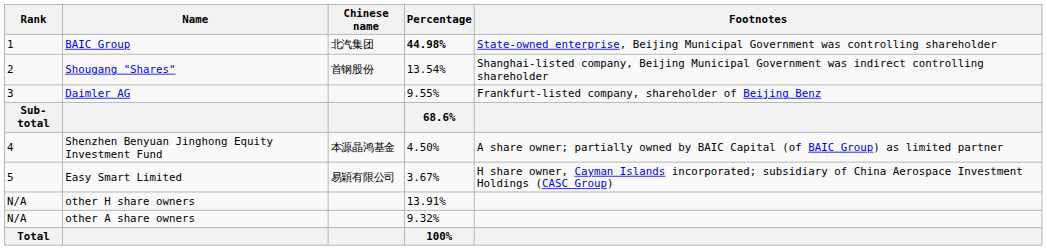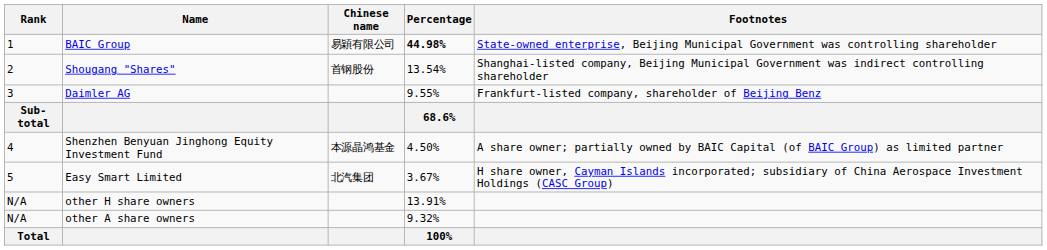 <table class="wikitable">
 <tr>
 <th>Rank</th>
 <th>Name</th>
 <th>Chinese name</th>
 <th>Percentage</th>
 <th>Footnotes</th>
 </tr>
 <tr>
 <td>1</td>
 <td><a href='#'>BAIC Group</a></td>
-<td>北汽集团</td>
+<td>易穎有限公司</td>
 <td><strong>44.98%</strong></td>
 <td><a href='#'>State-owned enterprise</a>, Beijing Municipal Government was controlling shareholder</td>
 </tr>
 <tr>
 <td>2</td>
 <td><a href='#'>Shougang "Shares"</a></td>
 <td>首钢股份</td>
 <td>13.54%</td>
 <td>Shanghai-listed company, Beijing Municipal Government was indirect controlling shareholder</td>
 </tr>
 <tr>
 <td>3</td>
 <td><a href='#'>Daimler AG</a></td>
 <td></td>
 <td>9.55%</td>
 <td>Frankfurt-listed company, shareholder of <a href='#'>Beijing Benz</a></td>
 </tr>
 <tr>
 <th>Sub-total</th>
 <th></th>
 <th></th>
 <th>68.6%</th>
 <th></th>
 </tr>
 <tr>
 <td>4</td>
 <td>Shenzhen Benyuan Jinghong Equity Investment Fund</td>
 <td>本源晶鸿基金　</td>
 <td>4.50%</td>
 <td>A share owner; partially owned by BAIC Capital (of <a href='#'>BAIC Group</a>) as limited partner</td>
 </tr>
 <tr>
 <td>5</td>
 <td>Easy Smart Limited</td>
-<td>易穎有限公司</td>
+<td>北汽集团</td>
 <td>3.67%</td>
 <td>H share owner, <a href='#'>Cayman Islands</a> incorporated; subsidiary of China Aerospace Investment Holdings (<a href='#'>CASC Group</a>)</td>
 </tr>
 <tr>
 <td>N/A</td>
 <td>other H share owners</td>
 <td></td>
 <td>13.91%</td>
 <td></td>
 </tr>
 <tr>
 <td>N/A</td>
 <td>other A share owners</td>
 <td></td>
 <td>9.32%</td>
 <td></td>
 </tr>
 <tr>
 <th>Total</th>
 <th></th>
 <th></th>
 <th>100%</th>
 <th></th>
 </tr>
 </table>
